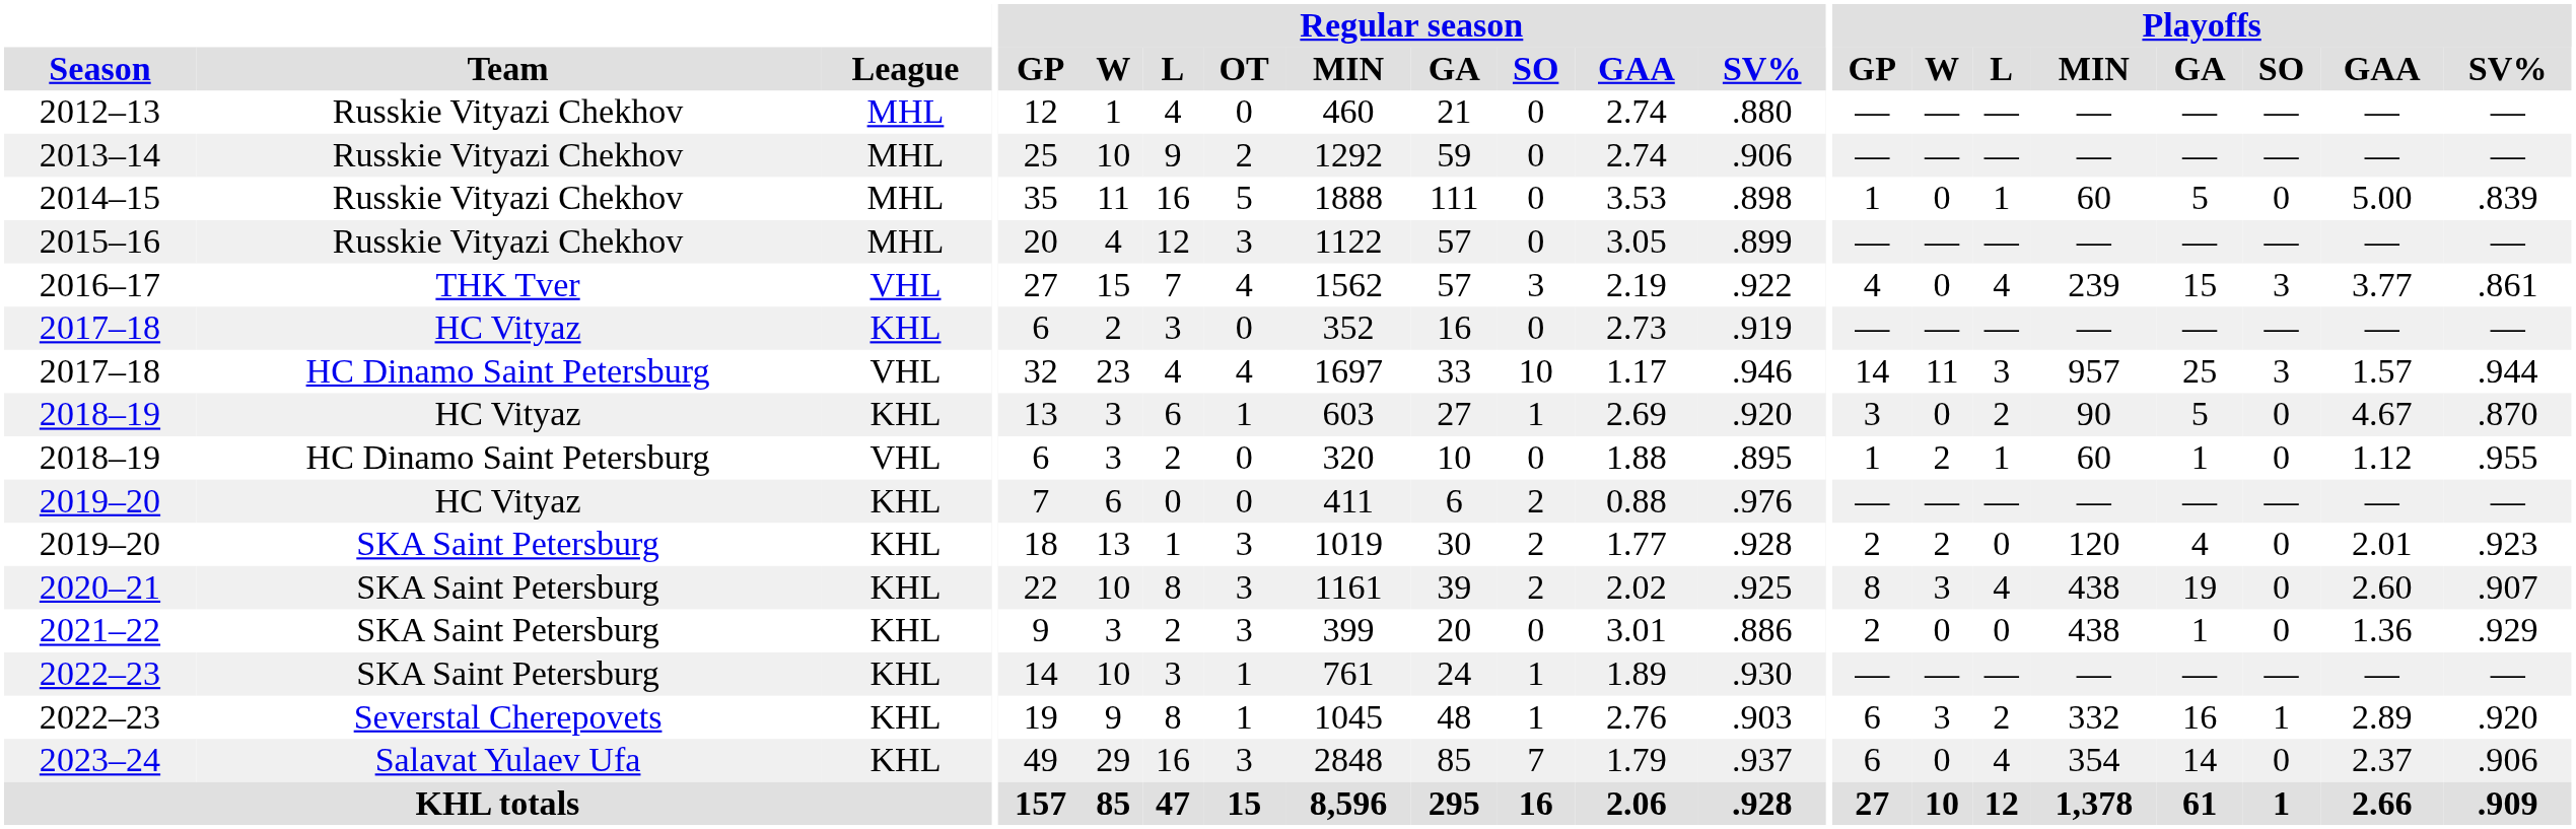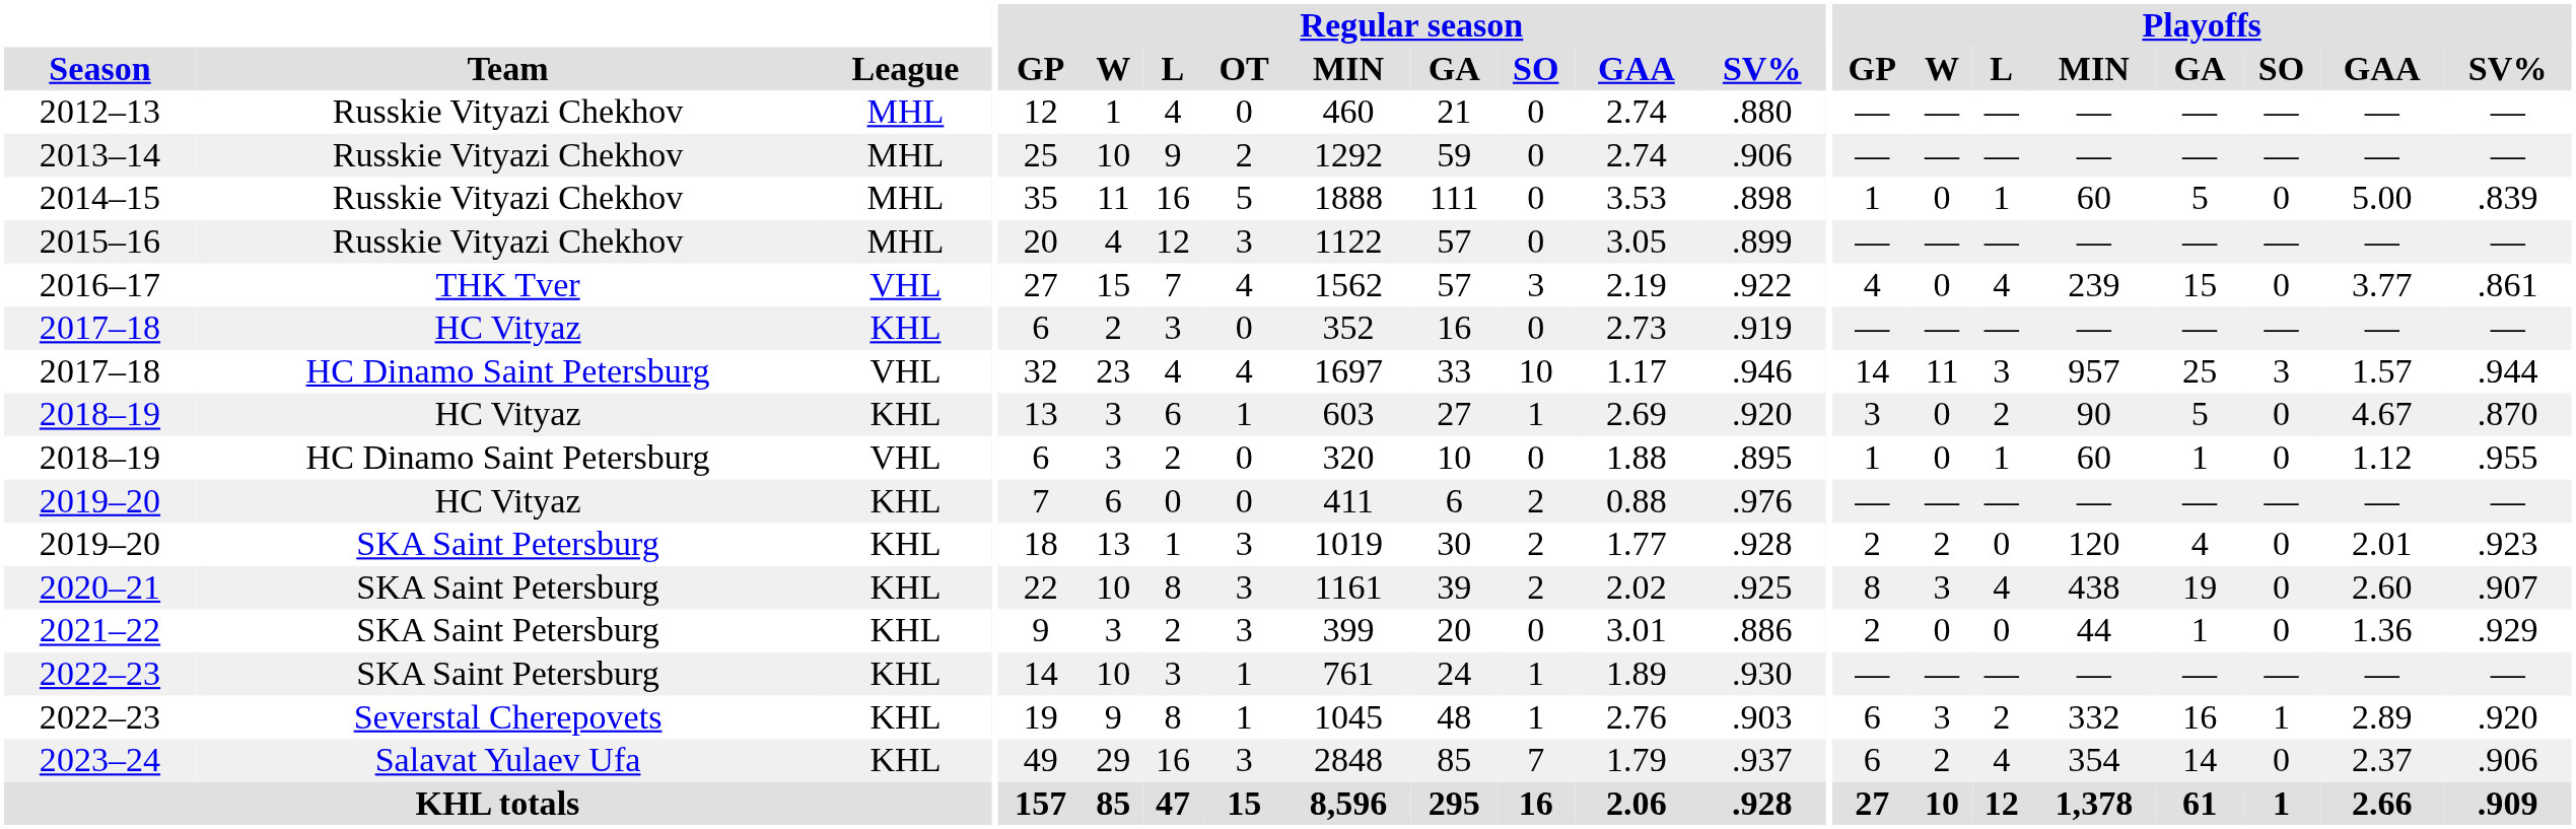 <table border="0" cellpadding="1" cellspacing="0" style="text-align:center; width:75%;">
 <tr bgcolor="#e0e0e0">
 <th colspan="3" bgcolor="#ffffff"></th>
 <th rowspan="99" bgcolor="#ffffff"></th>
 <th colspan="9" bgcolor="#e0e0e0"><a href='#'>Regular season</a></th>
 <th rowspan="99" bgcolor="#ffffff"></th>
 <th colspan="8" bgcolor="#e0e0e0"><a href='#'>Playoffs</a></th>
 </tr>
 <tr bgcolor="#e0e0e0">
 <th><a href='#'>Season</a></th>
 <th>Team</th>
 <th>League</th>
 <th>GP</th>
 <th>W</th>
 <th>L</th>
 <th>OT</th>
 <th>MIN</th>
 <th>GA</th>
 <th><a href='#'>SO</a></th>
 <th><a href='#'>GAA</a></th>
 <th><a href='#'>SV%</a></th>
 <th>GP</th>
 <th>W</th>
 <th>L</th>
 <th>MIN</th>
 <th>GA</th>
 <th>SO</th>
 <th>GAA</th>
 <th>SV%</th>
 </tr>
 <tr>
 <td>2012–13</td>
 <td>Russkie Vityazi Chekhov</td>
 <td><a href='#'>MHL</a></td>
 <td>12</td>
 <td>1</td>
 <td>4</td>
 <td>0</td>
 <td>460</td>
 <td>21</td>
 <td>0</td>
 <td>2.74</td>
 <td>.880</td>
 <td>—</td>
 <td>—</td>
 <td>—</td>
 <td>—</td>
 <td>—</td>
 <td>—</td>
 <td>—</td>
 <td>—</td>
 </tr>
 <tr bgcolor="#f0f0f0">
 <td>2013–14</td>
 <td>Russkie Vityazi Chekhov</td>
 <td>MHL</td>
 <td>25</td>
 <td>10</td>
 <td>9</td>
 <td>2</td>
 <td>1292</td>
 <td>59</td>
 <td>0</td>
 <td>2.74</td>
 <td>.906</td>
 <td>—</td>
 <td>—</td>
 <td>—</td>
 <td>—</td>
 <td>—</td>
 <td>—</td>
 <td>—</td>
 <td>—</td>
 </tr>
 <tr>
 <td>2014–15</td>
 <td>Russkie Vityazi Chekhov</td>
 <td>MHL</td>
 <td>35</td>
 <td>11</td>
 <td>16</td>
 <td>5</td>
 <td>1888</td>
 <td>111</td>
 <td>0</td>
 <td>3.53</td>
 <td>.898</td>
 <td>1</td>
 <td>0</td>
 <td>1</td>
 <td>60</td>
 <td>5</td>
 <td>0</td>
 <td>5.00</td>
 <td>.839</td>
 </tr>
 <tr bgcolor="#f0f0f0">
 <td>2015–16</td>
 <td>Russkie Vityazi Chekhov</td>
 <td>MHL</td>
 <td>20</td>
 <td>4</td>
 <td>12</td>
 <td>3</td>
 <td>1122</td>
 <td>57</td>
 <td>0</td>
 <td>3.05</td>
 <td>.899</td>
 <td>—</td>
 <td>—</td>
 <td>—</td>
 <td>—</td>
 <td>—</td>
 <td>—</td>
 <td>—</td>
 <td>—</td>
 </tr>
 <tr>
 <td>2016–17</td>
 <td><a href='#'>THK Tver</a></td>
 <td><a href='#'>VHL</a></td>
 <td>27</td>
 <td>15</td>
 <td>7</td>
 <td>4</td>
 <td>1562</td>
 <td>57</td>
 <td>3</td>
 <td>2.19</td>
 <td>.922</td>
 <td>4</td>
 <td>0</td>
 <td>4</td>
 <td>239</td>
 <td>15</td>
-<td>3</td>
+<td>0</td>
 <td>3.77</td>
 <td>.861</td>
 </tr>
 <tr bgcolor="#f0f0f0">
 <td><a href='#'>2017–18</a></td>
 <td><a href='#'>HC Vityaz</a></td>
 <td><a href='#'>KHL</a></td>
 <td>6</td>
 <td>2</td>
 <td>3</td>
 <td>0</td>
 <td>352</td>
 <td>16</td>
 <td>0</td>
 <td>2.73</td>
 <td>.919</td>
 <td>—</td>
 <td>—</td>
 <td>—</td>
 <td>—</td>
 <td>—</td>
 <td>—</td>
 <td>—</td>
 <td>—</td>
 </tr>
 <tr>
 <td>2017–18</td>
 <td><a href='#'>HC Dinamo Saint Petersburg</a></td>
 <td>VHL</td>
 <td>32</td>
 <td>23</td>
 <td>4</td>
 <td>4</td>
 <td>1697</td>
 <td>33</td>
 <td>10</td>
 <td>1.17</td>
 <td>.946</td>
 <td>14</td>
 <td>11</td>
 <td>3</td>
 <td>957</td>
 <td>25</td>
 <td>3</td>
 <td>1.57</td>
 <td>.944</td>
 </tr>
 <tr bgcolor="#f0f0f0">
 <td><a href='#'>2018–19</a></td>
 <td>HC Vityaz</td>
 <td>KHL</td>
 <td>13</td>
 <td>3</td>
 <td>6</td>
 <td>1</td>
 <td>603</td>
 <td>27</td>
 <td>1</td>
 <td>2.69</td>
 <td>.920</td>
 <td>3</td>
 <td>0</td>
 <td>2</td>
 <td>90</td>
 <td>5</td>
 <td>0</td>
 <td>4.67</td>
 <td>.870</td>
 </tr>
 <tr>
 <td>2018–19</td>
 <td>HC Dinamo Saint Petersburg</td>
 <td>VHL</td>
 <td>6</td>
 <td>3</td>
 <td>2</td>
 <td>0</td>
 <td>320</td>
 <td>10</td>
 <td>0</td>
 <td>1.88</td>
 <td>.895</td>
 <td>1</td>
-<td>2</td>
+<td>0</td>
 <td>1</td>
 <td>60</td>
 <td>1</td>
 <td>0</td>
 <td>1.12</td>
 <td>.955</td>
 </tr>
 <tr bgcolor="#f0f0f0">
 <td><a href='#'>2019–20</a></td>
 <td>HC Vityaz</td>
 <td>KHL</td>
 <td>7</td>
 <td>6</td>
 <td>0</td>
 <td>0</td>
 <td>411</td>
 <td>6</td>
 <td>2</td>
 <td>0.88</td>
 <td>.976</td>
 <td>—</td>
 <td>—</td>
 <td>—</td>
 <td>—</td>
 <td>—</td>
 <td>—</td>
 <td>—</td>
 <td>—</td>
 </tr>
 <tr>
 <td>2019–20</td>
 <td><a href='#'>SKA Saint Petersburg</a></td>
 <td>KHL</td>
 <td>18</td>
 <td>13</td>
 <td>1</td>
 <td>3</td>
 <td>1019</td>
 <td>30</td>
 <td>2</td>
 <td>1.77</td>
 <td>.928</td>
 <td>2</td>
 <td>2</td>
 <td>0</td>
 <td>120</td>
 <td>4</td>
 <td>0</td>
 <td>2.01</td>
 <td>.923</td>
 </tr>
 <tr bgcolor="#f0f0f0">
 <td><a href='#'>2020–21</a></td>
 <td>SKA Saint Petersburg</td>
 <td>KHL</td>
 <td>22</td>
 <td>10</td>
 <td>8</td>
 <td>3</td>
 <td>1161</td>
 <td>39</td>
 <td>2</td>
 <td>2.02</td>
 <td>.925</td>
 <td>8</td>
 <td>3</td>
 <td>4</td>
 <td>438</td>
 <td>19</td>
 <td>0</td>
 <td>2.60</td>
 <td>.907</td>
 </tr>
 <tr>
 <td><a href='#'>2021–22</a></td>
 <td>SKA Saint Petersburg</td>
 <td>KHL</td>
 <td>9</td>
 <td>3</td>
 <td>2</td>
 <td>3</td>
 <td>399</td>
 <td>20</td>
 <td>0</td>
 <td>3.01</td>
 <td>.886</td>
 <td>2</td>
 <td>0</td>
 <td>0</td>
-<td>438</td>
+<td>44</td>
 <td>1</td>
 <td>0</td>
 <td>1.36</td>
 <td>.929</td>
 </tr>
 <tr bgcolor="#f0f0f0">
 <td><a href='#'>2022–23</a></td>
 <td>SKA Saint Petersburg</td>
 <td>KHL</td>
 <td>14</td>
 <td>10</td>
 <td>3</td>
 <td>1</td>
 <td>761</td>
 <td>24</td>
 <td>1</td>
 <td>1.89</td>
 <td>.930</td>
 <td>—</td>
 <td>—</td>
 <td>—</td>
 <td>—</td>
 <td>—</td>
 <td>—</td>
 <td>—</td>
 <td>—</td>
 </tr>
 <tr>
 <td>2022–23</td>
 <td><a href='#'>Severstal Cherepovets</a></td>
 <td>KHL</td>
 <td>19</td>
 <td>9</td>
 <td>8</td>
 <td>1</td>
 <td>1045</td>
 <td>48</td>
 <td>1</td>
 <td>2.76</td>
 <td>.903</td>
 <td>6</td>
 <td>3</td>
 <td>2</td>
 <td>332</td>
 <td>16</td>
 <td>1</td>
 <td>2.89</td>
 <td>.920</td>
 </tr>
 <tr bgcolor="#f0f0f0">
 <td><a href='#'>2023–24</a></td>
 <td><a href='#'>Salavat Yulaev Ufa</a></td>
 <td>KHL</td>
 <td>49</td>
 <td>29</td>
 <td>16</td>
 <td>3</td>
 <td>2848</td>
 <td>85</td>
 <td>7</td>
 <td>1.79</td>
 <td>.937</td>
 <td>6</td>
-<td>0</td>
+<td>2</td>
 <td>4</td>
 <td>354</td>
 <td>14</td>
 <td>0</td>
 <td>2.37</td>
 <td>.906</td>
 </tr>
 <tr bgcolor="#e0e0e0">
 <th colspan="3">KHL totals</th>
 <th>157</th>
 <th>85</th>
 <th>47</th>
 <th>15</th>
 <th>8,596</th>
 <th>295</th>
 <th>16</th>
 <th>2.06</th>
 <th>.928</th>
 <th>27</th>
 <th>10</th>
 <th>12</th>
 <th>1,378</th>
 <th>61</th>
 <th>1</th>
 <th>2.66</th>
 <th>.909</th>
 </tr>
 </table>
